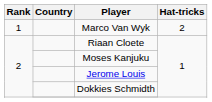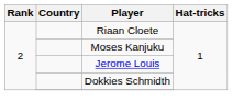 <table class="wikitable" style="text-align:center;">
 <tr>
 <th>Rank</th>
 <th>Country</th>
 <th>Player</th>
 <th>Hat-tricks</th>
-</tr>
-<tr>
-<td>1</td>
-<td></td>
-<td>Marco Van Wyk</td>
-<td>2</td>
 </tr>
 <tr>
 <td rowspan=10>2</td>
 <td></td>
 <td>Riaan Cloete</td>
 <td rowspan=10>1</td>
 </tr>
 <tr>
 <td></td>
 <td>Moses Kanjuku</td>
 </tr>
 <tr>
 <td></td>
 <td><a href='#'>Jerome Louis</a></td>
 </tr>
 <tr>
 <td></td>
 <td>Dokkies Schmidth</td>
 </tr>
 <tr>
 </tr>
 </table>
